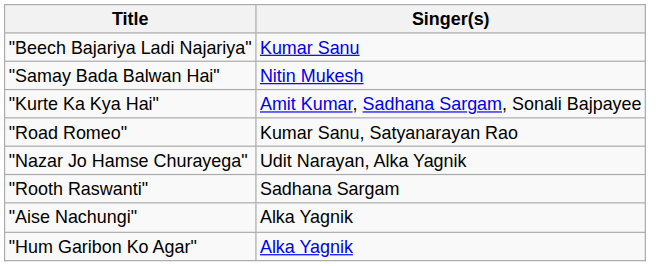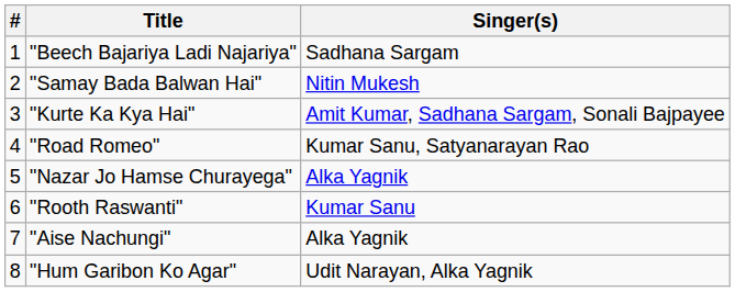 <table class="wikitable" style="font-size:95%;">
 <tr>
+<th>#</th>
 <th>Title</th>
 <th>Singer(s)</th>
 </tr>
 <tr>
+<td>1</td>
 <td>"Beech Bajariya Ladi Najariya"</td>
-<td><a href='#'>Kumar Sanu</a></td>
+<td>Sadhana Sargam</td>
 </tr>
 <tr>
+<td>2</td>
 <td>"Samay Bada Balwan Hai"</td>
 <td><a href='#'>Nitin Mukesh</a></td>
 </tr>
 <tr>
+<td>3</td>
 <td>"Kurte Ka Kya Hai"</td>
 <td><a href='#'>Amit Kumar</a>, <a href='#'>Sadhana Sargam</a>, Sonali Bajpayee</td>
 </tr>
 <tr>
+<td>4</td>
 <td>"Road Romeo"</td>
 <td>Kumar Sanu, Satyanarayan Rao</td>
 </tr>
 <tr>
+<td>5</td>
 <td>"Nazar Jo Hamse Churayega"</td>
-<td>Udit Narayan, Alka Yagnik</td>
+<td><a href='#'>Alka Yagnik</a></td>
 </tr>
 <tr>
+<td>6</td>
 <td>"Rooth Raswanti"</td>
-<td>Sadhana Sargam</td>
+<td><a href='#'>Kumar Sanu</a></td>
 </tr>
 <tr>
+<td>7</td>
 <td>"Aise Nachungi"</td>
 <td>Alka Yagnik</td>
 </tr>
 <tr>
+<td>8</td>
 <td>"Hum Garibon Ko Agar"</td>
-<td><a href='#'>Alka Yagnik</a></td>
+<td>Udit Narayan, Alka Yagnik</td>
 </tr>
 </table>
